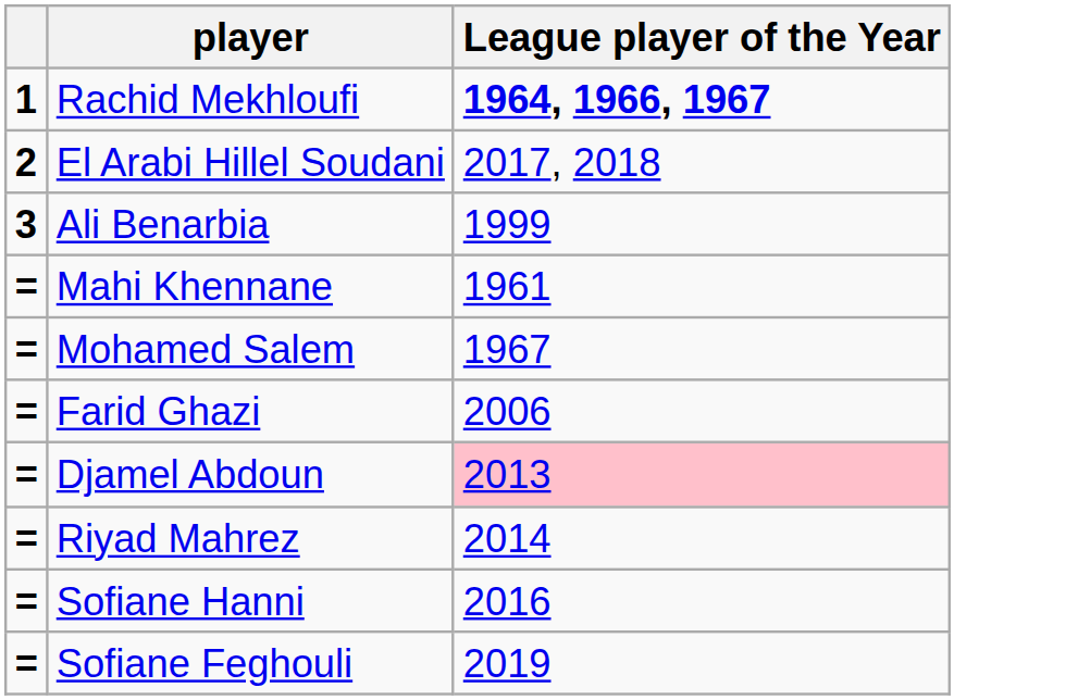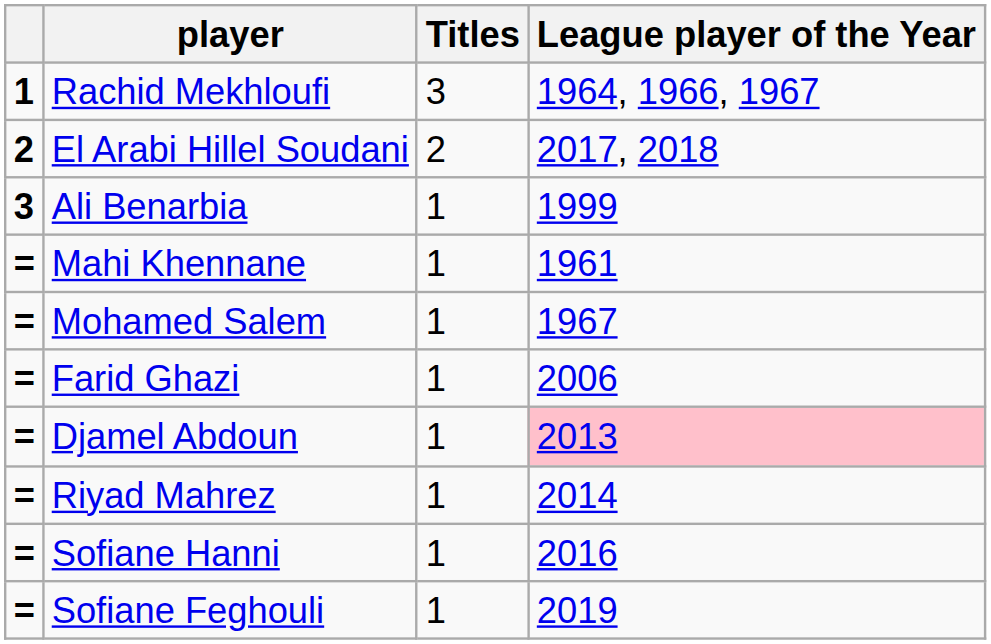 <table class="wikitable plainrowheaders sortable" style="text-align:left;font-size:95%">
 <tr>
 <th></th>
 <th>player</th>
+<th>Titles</th>
 <th>League player of the Year</th>
 </tr>
 <tr>
 <td style="font-weight:bold;">1</td>
 <td><a href='#'>Rachid Mekhloufi</a></td>
-<td><strong> <a href='#'>1964</a>, <a href='#'>1966</a>, <a href='#'>1967</a> </strong></td>
+<td>3</td>
+<td> <a href='#'>1964</a>, <a href='#'>1966</a>, <a href='#'>1967</a> </td>
 </tr>
 <tr>
 <td style="font-weight:bold;">2</td>
 <td><a href='#'>El Arabi Hillel Soudani</a></td>
+<td>2</td>
 <td> <a href='#'>2017</a>, <a href='#'>2018</a> </td>
 </tr>
 <tr>
 <td style="font-weight:bold;">3</td>
 <td><a href='#'>Ali Benarbia</a></td>
+<td>1</td>
 <td> <a href='#'>1999</a> </td>
 </tr>
 <tr>
 <td style="font-weight:bold;">=</td>
 <td><a href='#'>Mahi Khennane</a></td>
+<td>1</td>
 <td> <a href='#'>1961</a> </td>
 </tr>
 <tr>
 <td style="font-weight:bold;">=</td>
 <td><a href='#'>Mohamed Salem</a></td>
+<td>1</td>
 <td> <a href='#'>1967</a> </td>
 </tr>
 <tr>
 <td style="font-weight:bold;">=</td>
 <td><a href='#'>Farid Ghazi</a></td>
+<td>1</td>
 <td> <a href='#'>2006</a> </td>
 </tr>
 <tr>
 <td style="font-weight:bold;">=</td>
 <td><a href='#'>Djamel Abdoun</a></td>
+<td>1</td>
 <td style="background: pink;"> <a href='#'>2013</a> </td>
 </tr>
 <tr>
 <td style="font-weight:bold;">=</td>
 <td><a href='#'>Riyad Mahrez</a></td>
+<td>1</td>
 <td> <a href='#'>2014</a> </td>
 </tr>
 <tr>
 <td style="font-weight:bold;">=</td>
 <td><a href='#'>Sofiane Hanni</a></td>
+<td>1</td>
 <td> <a href='#'>2016</a> </td>
 </tr>
 <tr>
 <td style="font-weight:bold;">=</td>
 <td><a href='#'>Sofiane Feghouli</a></td>
+<td>1</td>
 <td> <a href='#'>2019</a> </td>
 </tr>
 </table>
